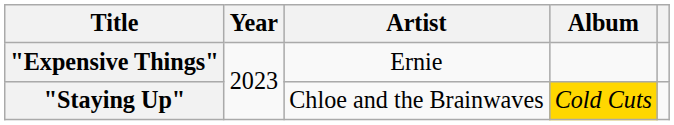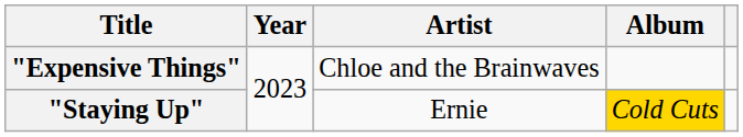 <table class="wikitable plainrowheaders" style="text-align:center;">
 <tr>
 <th scope="col">Title</th>
 <th scope="col">Year</th>
 <th scope="col">Artist</th>
 <th scope="col">Album</th>
 <th></th>
 </tr>
 <tr>
 <th scope="row">"Expensive Things"</th>
 <td rowspan="2">2023</td>
-<td>Ernie</td>
+<td>Chloe and the Brainwaves</td>
 <td></td>
 <td></td>
 </tr>
 <tr>
 <th scope="row">"Staying Up"</th>
-<td>Chloe and the Brainwaves</td>
+<td>Ernie</td>
 <td style="background: gold;"><em>Cold Cuts</em></td>
 <td></td>
 </tr>
 </table>
